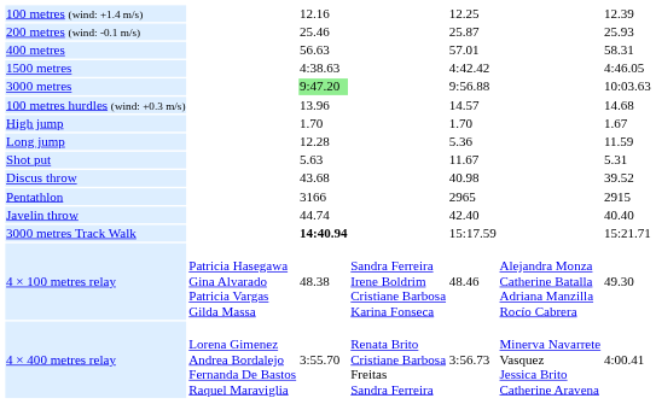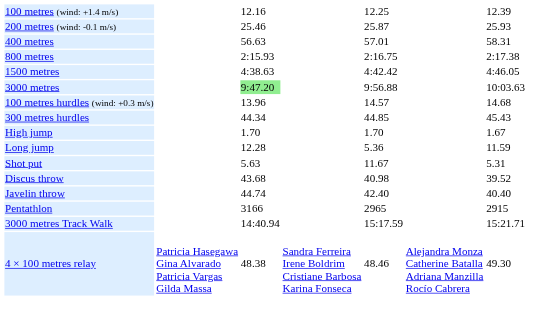 <table>
 <tr>
 <td bgcolor = DDEEFF><a href='#'>100 metres</a> <small>(wind: +1.4 m/s)</small></td>
 <td></td>
 <td>12.16</td>
 <td></td>
 <td>12.25</td>
 <td></td>
 <td>12.39</td>
 </tr>
 <tr>
 <td bgcolor = DDEEFF><a href='#'>200 metres</a> <small>(wind: -0.1 m/s)</small></td>
 <td></td>
 <td>25.46</td>
 <td></td>
 <td>25.87</td>
 <td></td>
 <td>25.93</td>
 </tr>
 <tr>
 <td bgcolor = DDEEFF><a href='#'>400 metres</a></td>
 <td></td>
 <td>56.63</td>
 <td></td>
 <td>57.01</td>
 <td></td>
 <td>58.31</td>
 </tr>
 <tr>
+<td bgcolor = DDEEFF><a href='#'>800 metres</a></td>
+<td></td>
+<td>2:15.93</td>
+<td></td>
+<td>2:16.75</td>
+<td></td>
+<td>2:17.38</td>
+</tr>
+<tr>
 <td bgcolor = DDEEFF><a href='#'>1500 metres</a></td>
 <td></td>
 <td>4:38.63</td>
 <td></td>
 <td>4:42.42</td>
 <td></td>
 <td>4:46.05</td>
 </tr>
 <tr>
 <td bgcolor = DDEEFF><a href='#'>3000 metres</a></td>
 <td></td>
 <td style="background: lightgreen;">9:47.20</td>
 <td></td>
 <td>9:56.88</td>
 <td></td>
 <td>10:03.63</td>
 </tr>
 <tr>
 <td bgcolor = DDEEFF><a href='#'>100 metres hurdles</a> <small>(wind: +0.3 m/s)</small></td>
 <td></td>
 <td>13.96</td>
 <td></td>
 <td>14.57</td>
 <td></td>
 <td>14.68</td>
+</tr>
+<tr>
+<td bgcolor = DDEEFF><a href='#'>300 metres hurdles</a></td>
+<td></td>
+<td>44.34</td>
+<td></td>
+<td>44.85</td>
+<td></td>
+<td>45.43</td>
 </tr>
 <tr>
 <td bgcolor = DDEEFF><a href='#'>High jump</a></td>
 <td></td>
 <td>1.70</td>
 <td></td>
 <td>1.70</td>
 <td></td>
 <td>1.67</td>
 </tr>
 <tr>
 <td bgcolor = DDEEFF><a href='#'>Long jump</a></td>
 <td></td>
 <td>12.28</td>
 <td></td>
 <td>5.36</td>
 <td></td>
 <td>11.59</td>
 </tr>
 <tr>
 <td bgcolor = DDEEFF><a href='#'>Shot put</a></td>
 <td></td>
 <td>5.63</td>
 <td></td>
 <td>11.67</td>
 <td></td>
 <td>5.31</td>
 </tr>
 <tr>
 <td bgcolor = DDEEFF><a href='#'>Discus throw</a></td>
 <td></td>
 <td>43.68</td>
 <td></td>
 <td>40.98</td>
 <td></td>
 <td>39.52</td>
 </tr>
 <tr>
+<td bgcolor = DDEEFF><a href='#'>Javelin throw</a></td>
+<td></td>
+<td>44.74</td>
+<td></td>
+<td>42.40</td>
+<td></td>
+<td>40.40</td>
+</tr>
+<tr>
 <td bgcolor = DDEEFF><a href='#'>Pentathlon</a></td>
 <td></td>
 <td>3166</td>
 <td></td>
 <td>2965</td>
 <td></td>
 <td>2915</td>
 </tr>
 <tr>
-<td bgcolor = DDEEFF><a href='#'>Javelin throw</a></td>
-<td></td>
-<td>44.74</td>
-<td></td>
-<td>42.40</td>
-<td></td>
-<td>40.40</td>
-</tr>
-<tr>
 <td bgcolor = DDEEFF><a href='#'>3000 metres Track Walk</a></td>
 <td></td>
-<td><strong>14:40.94</strong></td>
+<td>14:40.94</td>
 <td></td>
 <td>15:17.59</td>
 <td></td>
 <td>15:21.71</td>
 </tr>
 <tr>
 <td bgcolor = DDEEFF><a href='#'>4 × 100 metres relay</a></td>
 <td> <br> <a href='#'>Patricia Hasegawa</a> <br> <a href='#'>Gina Alvarado</a> <br> <a href='#'>Patricia Vargas</a> <br> <a href='#'>Gilda Massa</a></td>
 <td>48.38</td>
 <td> <br> <a href='#'>Sandra Ferreira</a> <br> <a href='#'>Irene Boldrim</a> <br> <a href='#'>Cristiane Barbosa</a> <br> <a href='#'>Karina Fonseca</a></td>
 <td>48.46</td>
 <td> <br> <a href='#'>Alejandra Monza</a> <br> <a href='#'>Catherine Batalla</a> <br> <a href='#'>Adriana Manzilla</a> <br> <a href='#'>Rocío Cabrera</a></td>
 <td>49.30</td>
 </tr>
-<tr>
-<td bgcolor = DDEEFF><a href='#'>4 × 400 metres relay</a></td>
-<td> <br> <a href='#'>Lorena Gimenez</a> <br> <a href='#'>Andrea Bordalejo</a> <br> <a href='#'>Fernanda De Bastos</a> <br> <a href='#'>Raquel Maraviglia</a></td>
-<td>3:55.70</td>
-<td> <br> <a href='#'>Renata Brito</a> <br> <a href='#'>Cristiane Barbosa</a> <br> Freitas <br> <a href='#'>Sandra Ferreira</a></td>
-<td>3:56.73</td>
-<td> <br> <a href='#'>Minerva Navarrete</a> <br> Vasquez <br> <a href='#'>Jessica Brito</a> <br> <a href='#'>Catherine Aravena</a></td>
-<td>4:00.41</td>
-</tr>
 </table>
